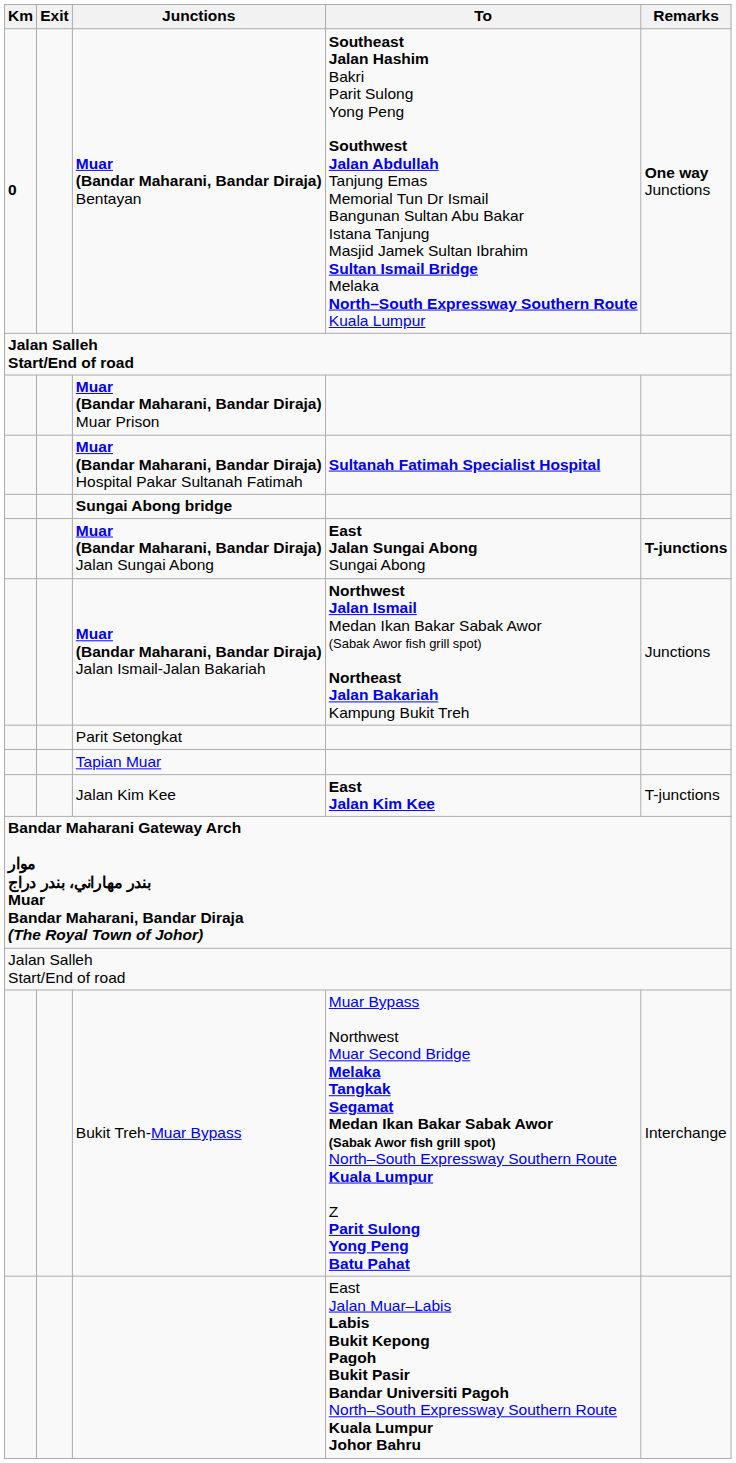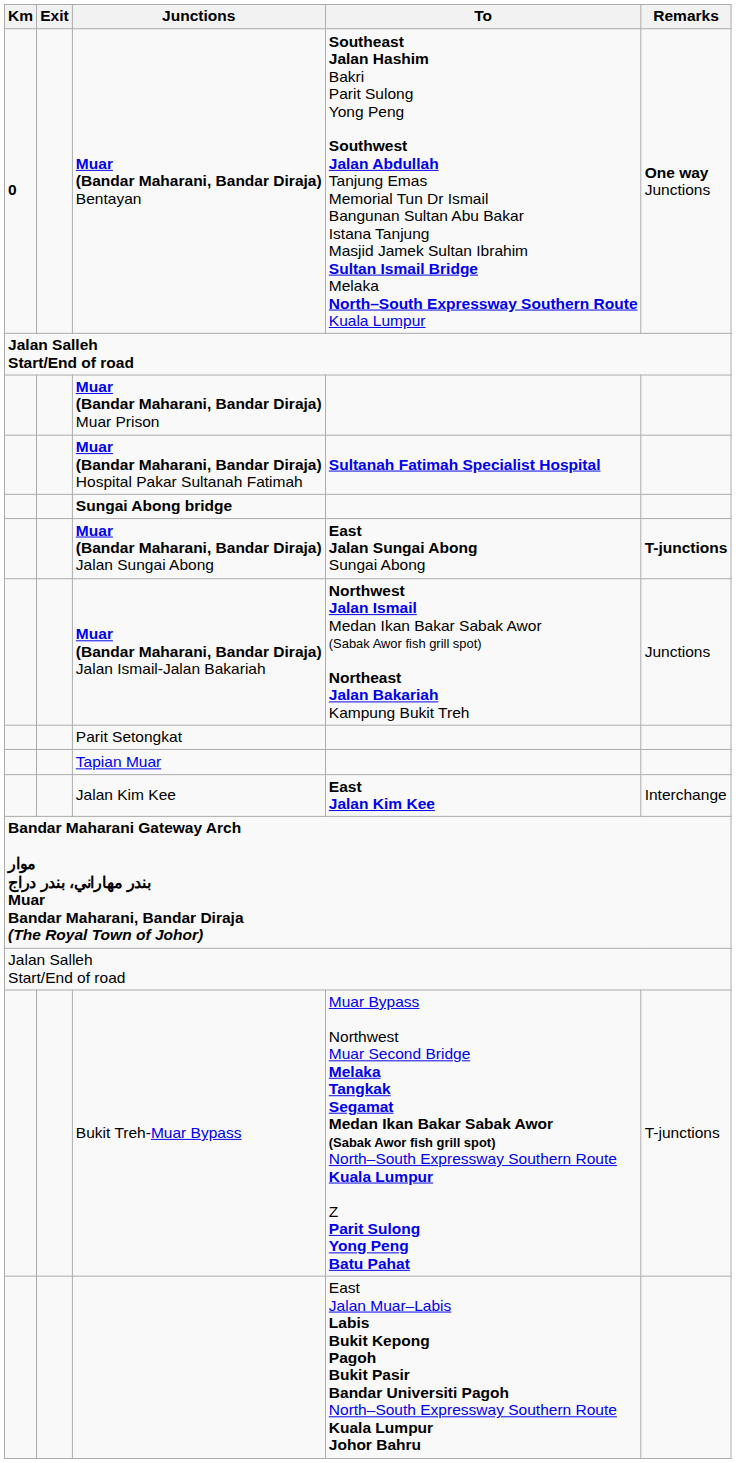 <table class="wikitable">
 <tr>
 <th>Km</th>
 <th>Exit</th>
 <th>Junctions</th>
 <th>To</th>
 <th>Remarks</th>
 </tr>
 <tr>
 <td><br><strong>0</strong></td>
 <td></td>
 <td><strong><a href='#'>Muar</a></strong><br><strong>(Bandar Maharani, Bandar Diraja)</strong><br>Bentayan</td>
 <td><strong>Southeast</strong><br><strong>Jalan Hashim</strong><br> Bakri<br> Parit Sulong<br> Yong Peng<br><br><strong>Southwest</strong><br><strong><a href='#'>Jalan Abdullah</a></strong><br>Tanjung Emas<br>Memorial Tun Dr Ismail<br>Bangunan Sultan Abu Bakar<br>Istana Tanjung<br>Masjid Jamek Sultan Ibrahim<br><strong><a href='#'>Sultan Ismail Bridge</a></strong><br> Melaka<br>  <strong><a href='#'>North–South Expressway Southern Route</a></strong><br><a href='#'>Kuala Lumpur</a></td>
 <td><strong>One way</strong><br>Junctions</td>
 </tr>
 <tr>
 <td style="width:600px" colspan="6" style="text-align:center;background-color:blue;color:white;"><strong> Jalan Salleh<br>Start/End of road</strong></td>
 </tr>
 <tr>
 <td></td>
 <td></td>
 <td><strong><a href='#'>Muar</a></strong><br><strong>(Bandar Maharani, Bandar Diraja)</strong><br>Muar Prison</td>
 <td></td>
 <td></td>
 </tr>
 <tr>
 <td></td>
 <td></td>
 <td><strong><a href='#'>Muar</a></strong><br><strong>(Bandar Maharani, Bandar Diraja)</strong><br>Hospital Pakar Sultanah Fatimah </td>
 <td><strong><a href='#'>Sultanah Fatimah Specialist Hospital</a></strong> </td>
 <td></td>
 </tr>
 <tr>
 <td></td>
 <td></td>
 <td><strong>Sungai Abong bridge</strong></td>
 <td></td>
 <td></td>
 </tr>
 <tr>
 <td></td>
 <td></td>
 <td><strong><a href='#'>Muar</a></strong><br><strong>(Bandar Maharani, Bandar Diraja)</strong><br>Jalan Sungai Abong</td>
 <td><strong>East</strong><br><strong>Jalan Sungai Abong</strong><br>Sungai Abong</td>
 <td><strong>T-junctions</strong></td>
 </tr>
 <tr>
 <td></td>
 <td></td>
 <td><strong><a href='#'>Muar</a></strong><br><strong>(Bandar Maharani, Bandar Diraja)</strong><br>Jalan Ismail-Jalan Bakariah</td>
 <td><strong>Northwest</strong><br> <strong><a href='#'>Jalan Ismail</a></strong><br>Medan Ikan Bakar Sabak Awor  <br><small>(Sabak Awor fish grill spot)</small><br><br><strong>Northeast</strong><br> <strong><a href='#'>Jalan Bakariah</a></strong><br>Kampung Bukit Treh</td>
 <td>Junctions</td>
 </tr>
 <tr>
 <td></td>
 <td></td>
 <td>Parit Setongkat</td>
 <td></td>
 <td></td>
 </tr>
 <tr>
 <td></td>
 <td></td>
 <td><a href='#'>Tapian Muar</a></td>
 <td></td>
 <td></td>
 </tr>
 <tr>
 <td></td>
 <td></td>
 <td>Jalan Kim Kee</td>
 <td><strong>East</strong><br> <strong><a href='#'>Jalan Kim Kee</a></strong></td>
-<td>T-junctions</td>
+<td>Interchange</td>
 </tr>
 <tr>
 <td style="width:600px" colspan="6" style="text-align:center;background-color:blue;color:yellow;"><strong>Bandar Maharani Gateway Arch<br><br>موار<br> بندر مهاراني، بندر دراج<br>Muar<br>Bandar Maharani, Bandar Diraja<br><em>(The Royal Town of Johor)<strong><em></td>
 </tr>
 <tr>
 <td style="width:600px" colspan="6" style="text-align:center;background-color:blue;color:white;"></strong> Jalan Salleh<br>Start/End of road<strong></td>
 </tr>
 <tr>
 <td></td>
 <td></td>
 <td>Bukit Treh-<a href='#'>Muar Bypass</a></td>
 <td> </strong><a href='#'>Muar Bypass</a><strong><br><br></strong>Northwest<strong><br> </strong><a href='#'>Muar Second Bridge</a><strong><br> <a href='#'>Melaka</a><br> <a href='#'>Tangkak</a><br> <a href='#'>Segamat</a><br>Medan Ikan Bakar Sabak Awor  <br><small>(Sabak Awor fish grill spot)</small><br>  </strong><a href='#'>North–South Expressway Southern Route</a><strong><br><a href='#'>Kuala Lumpur</a><br><br></strong>Z <strong><br> <a href='#'>Parit Sulong</a><br> <a href='#'>Yong Peng</a><br> <a href='#'>Batu Pahat</a></td>
-<td>Interchange</td>
+<td>T-junctions</td>
 </tr>
 <tr>
 <td></td>
 <td></td>
 <td></td>
 <td></strong>East<strong><br> </strong><a href='#'>Jalan Muar–Labis</a><strong><br>Labis<br>Bukit Kepong<br>Pagoh<br>Bukit Pasir<br>Bandar Universiti Pagoh <br>  </strong><a href='#'>North–South Expressway Southern Route</a><strong><br>Kuala Lumpur<br>Johor Bahru</td>
 <td></td>
 </tr>
 </table>
